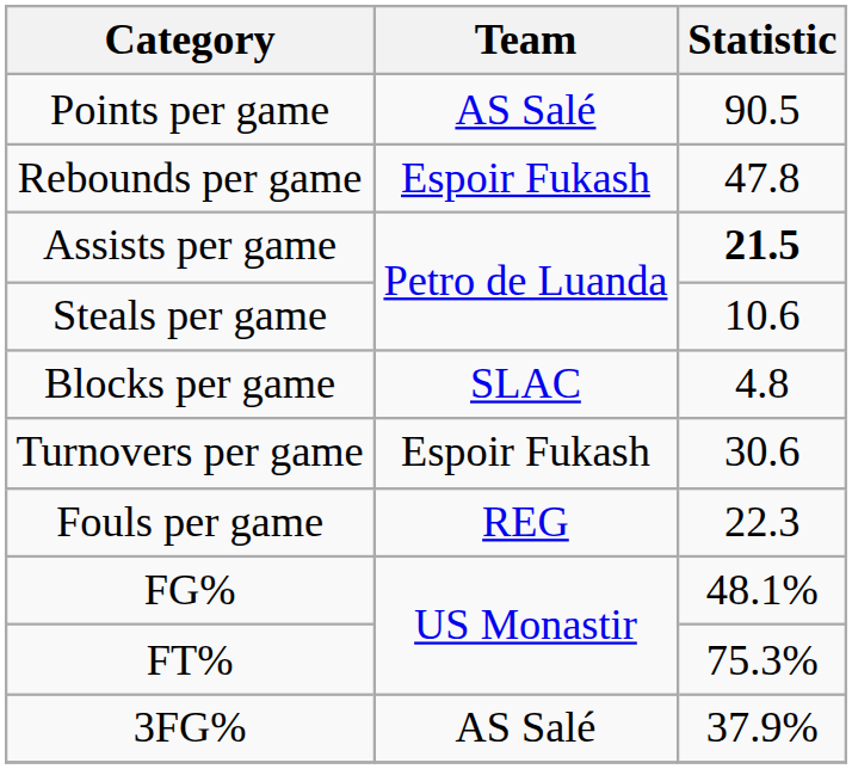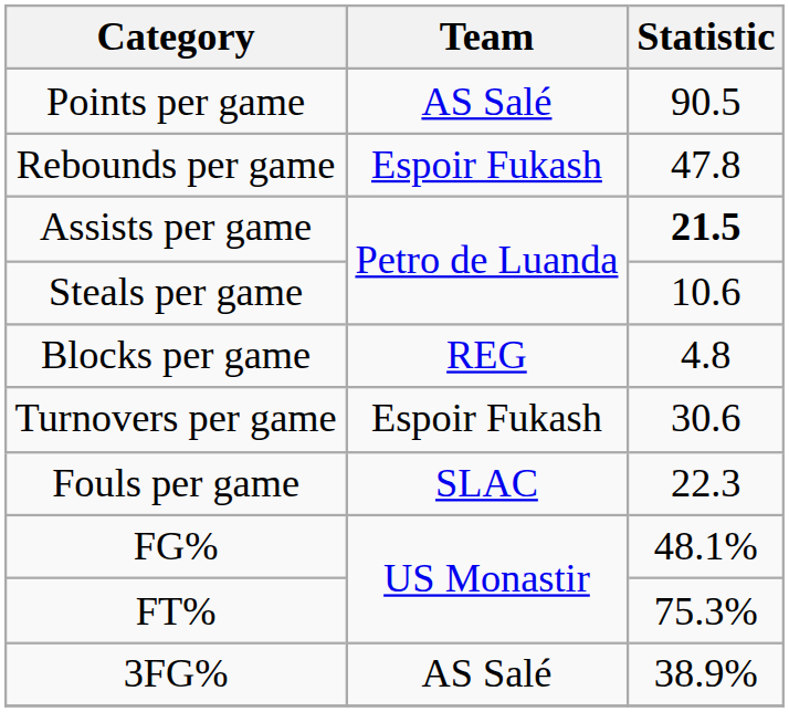 <table class="wikitable" style="text-align:center">
 <tr>
 <th>Category</th>
 <th>Team</th>
 <th>Statistic</th>
 </tr>
 <tr>
 <td>Points per game</td>
 <td><a href='#'>AS Salé</a></td>
 <td>90.5</td>
 </tr>
 <tr>
 <td>Rebounds per game</td>
 <td><a href='#'>Espoir Fukash</a></td>
 <td>47.8</td>
 </tr>
 <tr>
 <td>Assists per game</td>
 <td rowspan=2><a href='#'>Petro de Luanda</a></td>
 <td><strong>21.5</strong></td>
 </tr>
 <tr>
 <td>Steals per game</td>
 <td>10.6</td>
 </tr>
 <tr>
 <td>Blocks per game</td>
-<td><a href='#'>SLAC</a></td>
+<td><a href='#'>REG</a></td>
 <td>4.8</td>
 </tr>
 <tr>
 <td>Turnovers per game</td>
 <td>Espoir Fukash</td>
 <td>30.6</td>
 </tr>
 <tr>
 <td>Fouls per game</td>
-<td><a href='#'>REG</a></td>
+<td><a href='#'>SLAC</a></td>
 <td>22.3</td>
 </tr>
 <tr>
 <td>FG%</td>
 <td rowspan=2><a href='#'>US Monastir</a></td>
 <td>48.1%</td>
 </tr>
 <tr>
 <td>FT%</td>
 <td>75.3%</td>
 </tr>
 <tr>
 <td>3FG%</td>
 <td>AS Salé</td>
-<td>37.9%</td>
+<td>38.9%</td>
 </tr>
 <tr>
 </tr>
 </table>
